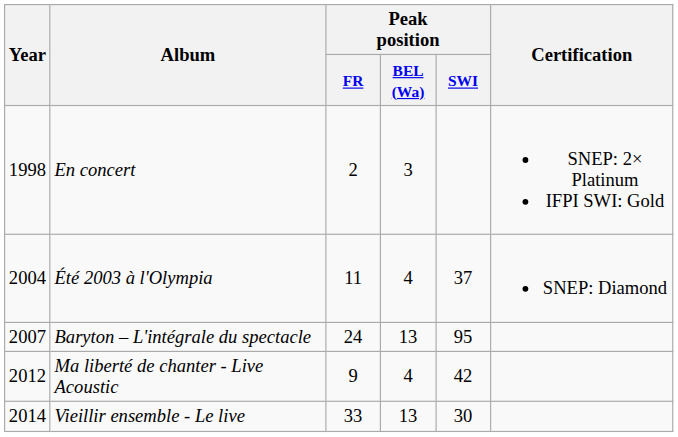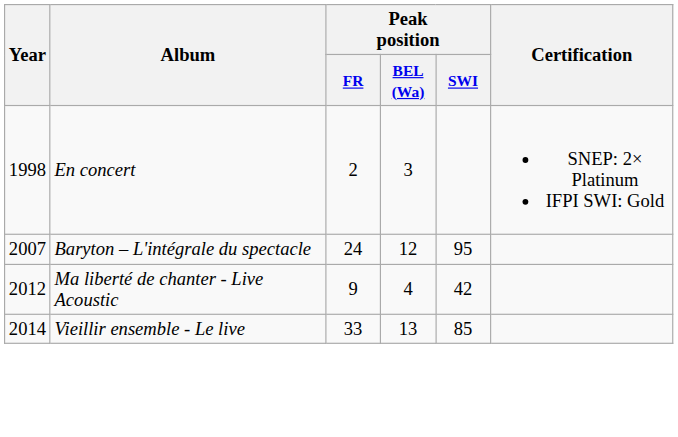 <table class="wikitable">
 <tr>
 <th style="text-align:center;" rowspan="2">Year</th>
 <th rowspan="2" style="text-align:center; width:230px;">Album</th>
 <th style="text-align:center;" colspan="3">Peak<br>position</th>
 <th rowspan="2" style="width:150px;">Certification</th>
 </tr>
 <tr>
 <th width="40"><small><a href='#'>FR</a></small><br></th>
 <th width="40"><small><a href='#'>BEL <br>(Wa)</a></small><br></th>
 <th width="40"><small><a href='#'>SWI</a></small><br></th>
 </tr>
 <tr>
 <td style="text-align:center;">1998</td>
 <td><em>En concert</em></td>
 <td style="text-align:center;">2</td>
 <td style="text-align:center;">3</td>
 <td style="text-align:center;"></td>
 <td style="text-align:center;"><br><ul><li>SNEP: 2× Platinum</li><li>IFPI SWI: Gold</li></ul></td>
 </tr>
 <tr>
-<td style="text-align:center;">2004</td>
-<td><em>Été 2003 à l'Olympia</em></td>
-<td style="text-align:center;">11</td>
-<td style="text-align:center;">4</td>
-<td style="text-align:center;">37</td>
-<td style="text-align:center;"><br><ul><li>SNEP: Diamond</li></ul></td>
-</tr>
-<tr>
 <td style="text-align:center;">2007</td>
 <td><em>Baryton – L'intégrale du spectacle</em></td>
 <td style="text-align:center;">24</td>
-<td style="text-align:center;">13</td>
+<td style="text-align:center;">12</td>
 <td style="text-align:center;">95</td>
 <td style="text-align:center;"></td>
 </tr>
 <tr>
 <td style="text-align:center;">2012</td>
 <td><em>Ma liberté de chanter - Live Acoustic</em></td>
 <td style="text-align:center;">9</td>
 <td style="text-align:center;">4</td>
 <td style="text-align:center;">42</td>
 <td style="text-align:center;"></td>
 </tr>
 <tr>
 <td style="text-align:center;">2014</td>
 <td><em>Vieillir ensemble - Le live</em></td>
 <td style="text-align:center;">33</td>
 <td style="text-align:center;">13</td>
-<td style="text-align:center;">30</td>
+<td style="text-align:center;">85</td>
 <td style="text-align:center;"></td>
 </tr>
 </table>
